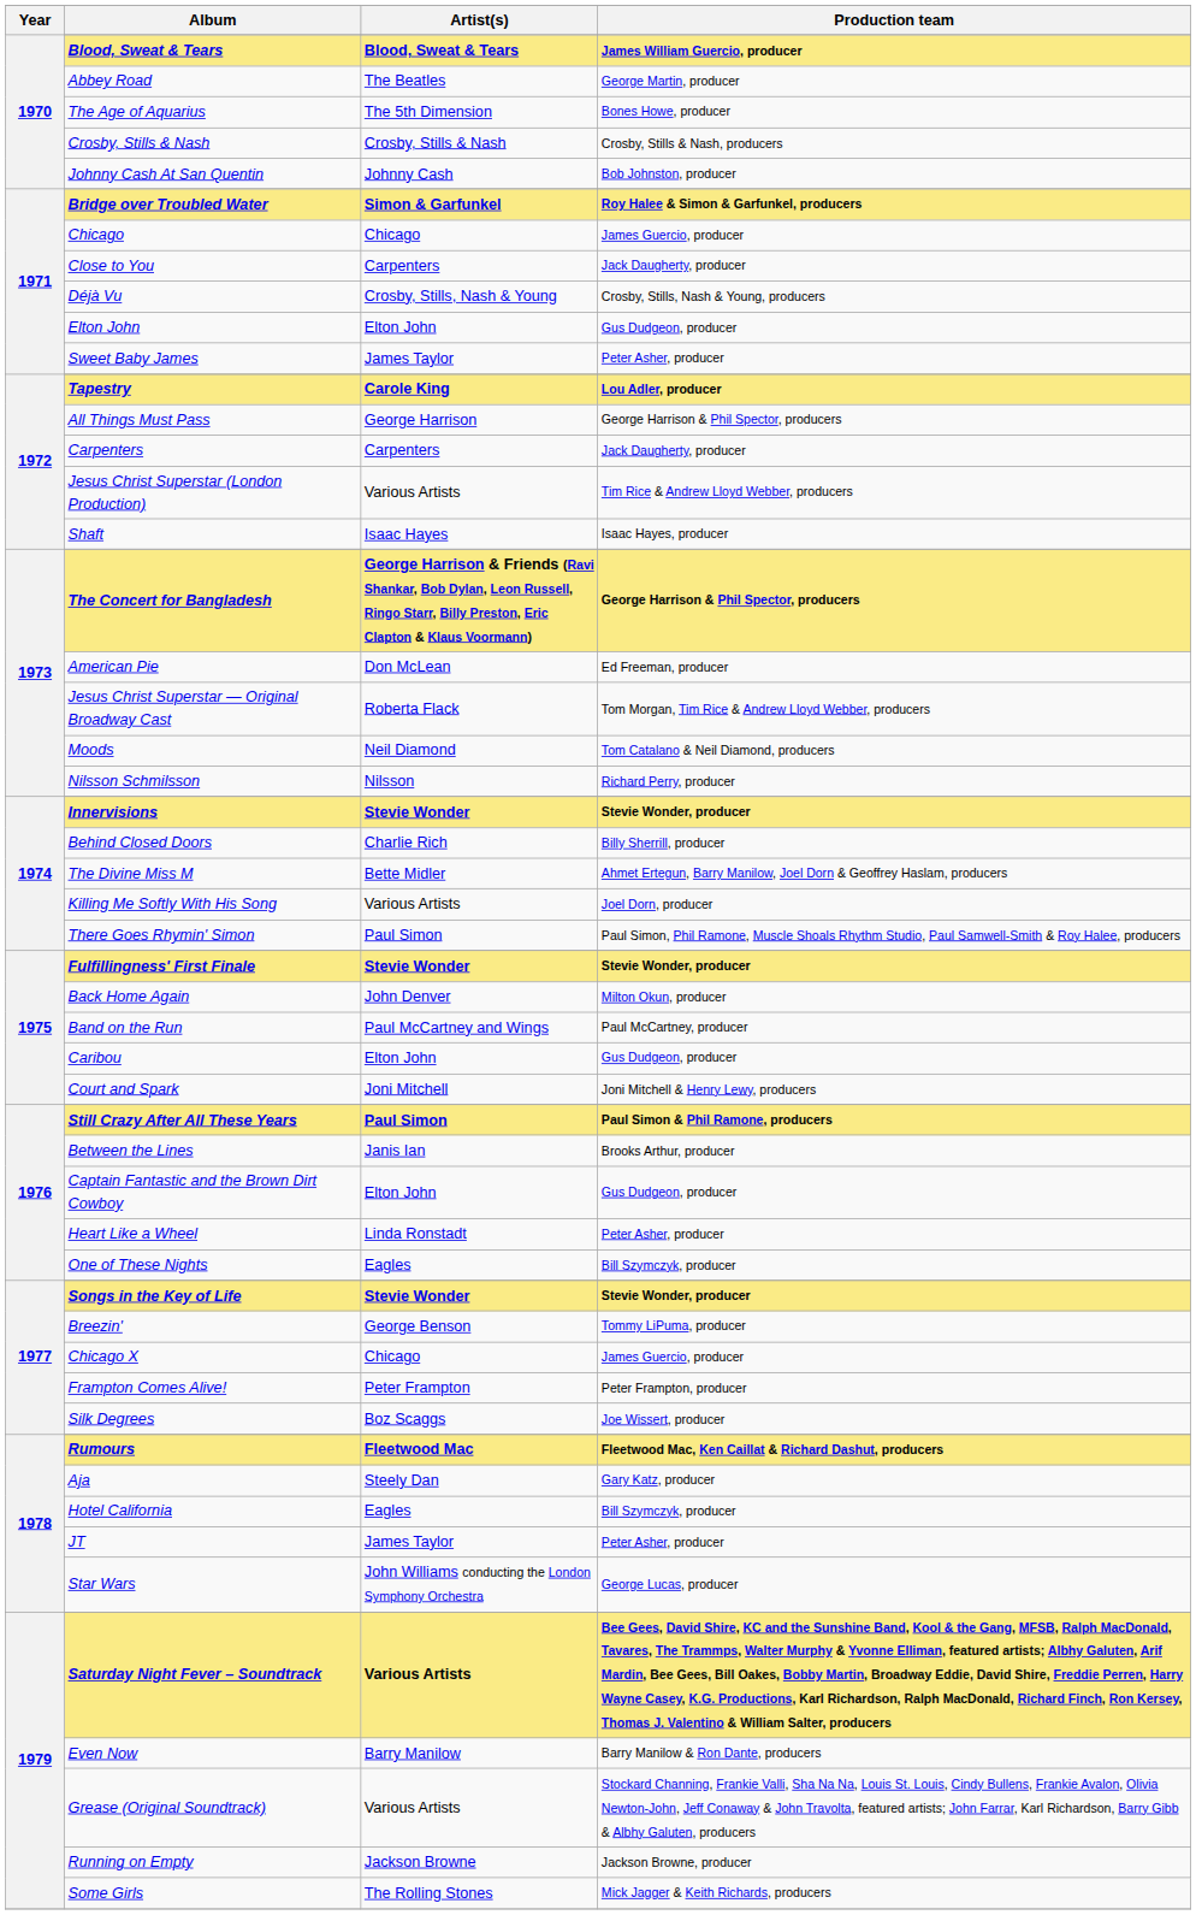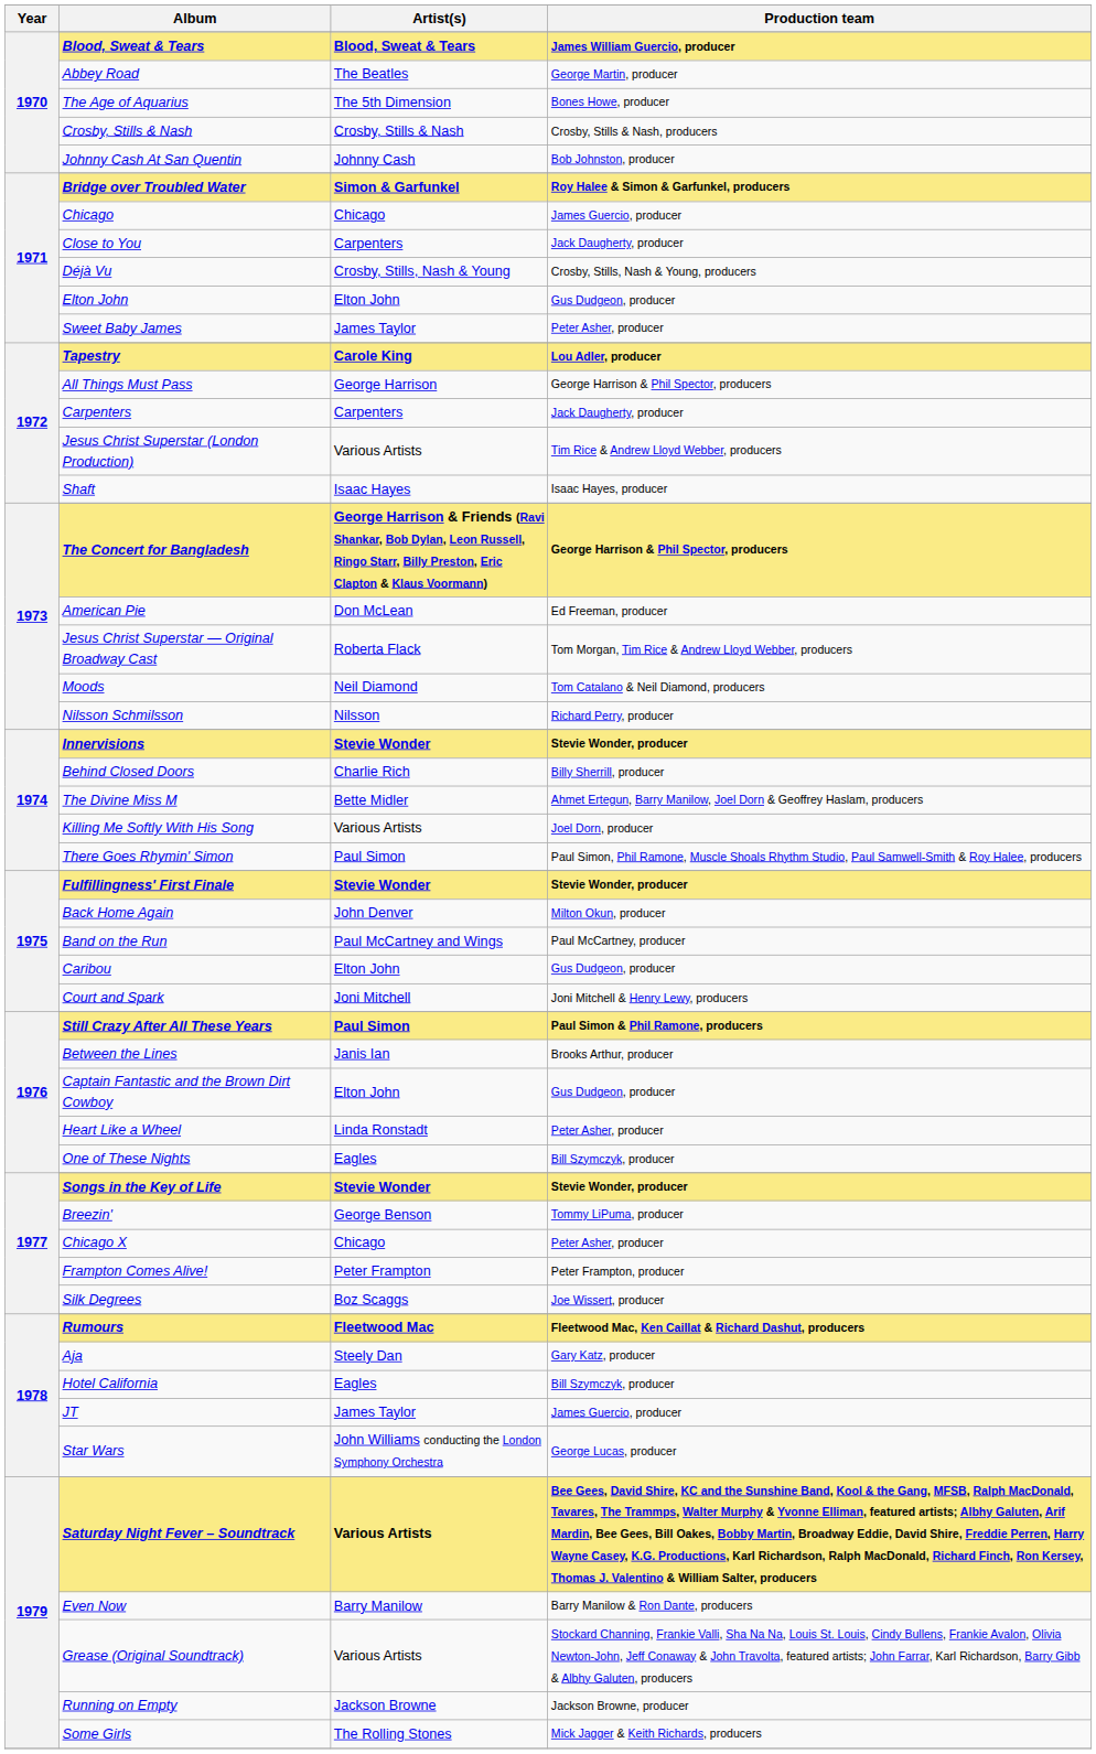 <table class="wikitable" style="font-size:1.00em; line-height:1.5em;">
 <tr bgcolor="#bebebe">
 </tr>
 <tr bgcolor="#bebebe">
 <th width="5%">Year</th>
 <th width="25%">Album</th>
 <th width="20%">Artist(s)</th>
 <th width="50%">Production team</th>
 </tr>
 <tr>
 <th rowspan="6" style="text-align:center;"><a href='#'>1970</a><br></th>
 </tr>
 <tr style="background:#FAEB86;">
 <td><em><a href='#'><strong>Blood, Sweat & Tears</strong></a></em></td>
 <td><strong><a href='#'>Blood, Sweat & Tears</a></strong></td>
 <td><small><strong><a href='#'>James William Guercio</a>, producer</strong> </small></td>
 </tr>
 <tr>
 <td><em><a href='#'>Abbey Road</a></em></td>
 <td><a href='#'>The Beatles</a></td>
 <td><small><a href='#'>George Martin</a>, producer</small></td>
 </tr>
 <tr>
 <td><em><a href='#'>The Age of Aquarius</a></em></td>
 <td><a href='#'>The 5th Dimension</a></td>
 <td><small><a href='#'>Bones Howe</a>, producer</small></td>
 </tr>
 <tr>
 <td><em><a href='#'>Crosby, Stills & Nash</a></em></td>
 <td><a href='#'>Crosby, Stills & Nash</a></td>
 <td><small>Crosby, Stills & Nash, producers</small></td>
 </tr>
 <tr>
 <td><em><a href='#'>Johnny Cash At San Quentin</a></em></td>
 <td><a href='#'>Johnny Cash</a></td>
 <td><small><a href='#'>Bob Johnston</a>, producer</small></td>
 </tr>
 <tr>
 <th rowspan="7" style="text-align:center;"><a href='#'>1971</a><br></th>
 </tr>
 <tr style="background:#FAEB86;">
 <td><strong><em><a href='#'>Bridge over Troubled Water</a></em></strong></td>
 <td><strong><a href='#'>Simon & Garfunkel</a></strong></td>
 <td><small><strong><a href='#'>Roy Halee</a> & Simon & Garfunkel, producers</strong></small></td>
 </tr>
 <tr>
 <td><em><a href='#'>Chicago</a></em></td>
 <td><a href='#'>Chicago</a></td>
 <td><small><a href='#'>James Guercio</a>, producer</small></td>
 </tr>
 <tr>
 <td><em><a href='#'>Close to You</a></em></td>
 <td><a href='#'>Carpenters</a></td>
 <td><small><a href='#'>Jack Daugherty</a>, producer</small></td>
 </tr>
 <tr>
 <td><em><a href='#'>Déjà Vu</a></em></td>
 <td><a href='#'>Crosby, Stills, Nash & Young</a></td>
 <td><small>Crosby, Stills, Nash & Young, producers</small></td>
 </tr>
 <tr>
 <td><em><a href='#'>Elton John</a></em></td>
 <td><a href='#'>Elton John</a></td>
 <td><small><a href='#'>Gus Dudgeon</a>, producer</small></td>
 </tr>
 <tr>
 <td><em><a href='#'>Sweet Baby James</a></em></td>
 <td><a href='#'>James Taylor</a></td>
 <td><small><a href='#'>Peter Asher</a>, producer</small></td>
 </tr>
 <tr>
 <th rowspan="6" style="text-align:center;"><a href='#'>1972</a><br></th>
 </tr>
 <tr style="background:#FAEB86;">
 <td><em><a href='#'><strong>Tapestry</strong></a></em></td>
 <td><strong><a href='#'>Carole King</a></strong></td>
 <td><small><strong><a href='#'>Lou Adler</a>, producer</strong> </small></td>
 </tr>
 <tr>
 <td><em><a href='#'>All Things Must Pass</a></em></td>
 <td><a href='#'>George Harrison</a></td>
 <td><small>George Harrison & <a href='#'>Phil Spector</a>, producers</small></td>
 </tr>
 <tr>
 <td><em><a href='#'>Carpenters</a></em></td>
 <td><a href='#'>Carpenters</a></td>
 <td><small><a href='#'>Jack Daugherty</a>, producer</small></td>
 </tr>
 <tr>
 <td><em><a href='#'>Jesus Christ Superstar (London Production)</a></em></td>
 <td>Various Artists</td>
 <td><small><a href='#'>Tim Rice</a> & <a href='#'>Andrew Lloyd Webber</a>, producers</small></td>
 </tr>
 <tr>
 <td><em><a href='#'>Shaft</a></em></td>
 <td><a href='#'>Isaac Hayes</a></td>
 <td><small>Isaac Hayes, producer</small></td>
 </tr>
 <tr>
 <th rowspan="6" style="text-align:center;"><a href='#'>1973</a><br></th>
 </tr>
 <tr style="background:#FAEB86;">
 <td><em><a href='#'><strong>The Concert for Bangladesh</strong></a></em></td>
 <td><strong><a href='#'>George Harrison</a> & Friends <small>(<a href='#'>Ravi Shankar</a>, <a href='#'>Bob Dylan</a>, <a href='#'>Leon Russell</a>, <a href='#'>Ringo Starr</a>, <a href='#'>Billy Preston</a>, <a href='#'>Eric Clapton</a> & <a href='#'>Klaus Voormann</a>) </small></strong></td>
 <td><small><strong>George Harrison & <a href='#'>Phil Spector</a>, producers</strong></small></td>
 </tr>
 <tr>
 <td><em><a href='#'>American Pie</a></em></td>
 <td><a href='#'>Don McLean</a></td>
 <td><small>Ed Freeman, producer </small></td>
 </tr>
 <tr>
 <td><em><a href='#'>Jesus Christ Superstar — Original Broadway Cast</a></em></td>
 <td><a href='#'>Roberta Flack</a></td>
 <td><small>Tom Morgan, <a href='#'>Tim Rice</a> & <a href='#'>Andrew Lloyd Webber</a>, producers</small></td>
 </tr>
 <tr>
 <td><em><a href='#'>Moods</a></em></td>
 <td><a href='#'>Neil Diamond</a></td>
 <td><small><a href='#'>Tom Catalano</a> & Neil Diamond, producers</small></td>
 </tr>
 <tr>
 <td><em><a href='#'>Nilsson Schmilsson</a></em></td>
 <td><a href='#'>Nilsson</a></td>
 <td><small><a href='#'>Richard Perry</a>, producer</small></td>
 </tr>
 <tr>
 <th rowspan="6" style="text-align:center;"><a href='#'>1974</a><br></th>
 </tr>
 <tr style="background:#FAEB86;">
 <td><strong><em><a href='#'>Innervisions</a></em></strong></td>
 <td><strong><a href='#'>Stevie Wonder</a></strong></td>
 <td><small><strong>Stevie Wonder, producer</strong></small></td>
 </tr>
 <tr>
 <td><em><a href='#'>Behind Closed Doors</a></em></td>
 <td><a href='#'>Charlie Rich</a></td>
 <td><small><a href='#'>Billy Sherrill</a>, producer</small></td>
 </tr>
 <tr>
 <td><em><a href='#'>The Divine Miss M</a></em></td>
 <td><a href='#'>Bette Midler</a></td>
 <td><small><a href='#'>Ahmet Ertegun</a>, <a href='#'>Barry Manilow</a>, <a href='#'>Joel Dorn</a> & Geoffrey Haslam, producers</small></td>
 </tr>
 <tr>
 <td><em><a href='#'>Killing Me Softly With His Song</a></em></td>
 <td>Various Artists</td>
 <td><small><a href='#'>Joel Dorn</a>, producer</small></td>
 </tr>
 <tr>
 <td><em><a href='#'>There Goes Rhymin' Simon</a></em></td>
 <td><a href='#'>Paul Simon</a></td>
 <td><small>Paul Simon, <a href='#'>Phil Ramone</a>, <a href='#'>Muscle Shoals Rhythm Studio</a>, <a href='#'>Paul Samwell-Smith</a> & <a href='#'>Roy Halee</a>, producers</small></td>
 </tr>
 <tr>
 <th rowspan="6" style="text-align:center;"><a href='#'>1975</a><br></th>
 </tr>
 <tr style="background:#FAEB86;">
 <td><strong><em><a href='#'>Fulfillingness' First Finale</a></em></strong></td>
 <td><strong><a href='#'>Stevie Wonder</a></strong></td>
 <td><small><strong>Stevie Wonder, producer</strong></small></td>
 </tr>
 <tr>
 <td><em><a href='#'>Back Home Again</a></em></td>
 <td><a href='#'>John Denver</a></td>
 <td><small><a href='#'>Milton Okun</a>, producer</small></td>
 </tr>
 <tr>
 <td><em><a href='#'>Band on the Run</a></em></td>
 <td><a href='#'>Paul McCartney and Wings</a></td>
 <td><small>Paul McCartney, producer</small></td>
 </tr>
 <tr>
 <td><em><a href='#'>Caribou</a></em></td>
 <td><a href='#'>Elton John</a></td>
 <td><small><a href='#'>Gus Dudgeon</a>, producer</small></td>
 </tr>
 <tr>
 <td><em><a href='#'>Court and Spark</a></em></td>
 <td><a href='#'>Joni Mitchell</a></td>
 <td><small>Joni Mitchell & <a href='#'>Henry Lewy</a>, producers</small></td>
 </tr>
 <tr>
 <th rowspan="6" style="text-align:center;"><a href='#'>1976</a><br></th>
 </tr>
 <tr style="background:#FAEB86;">
 <td><strong><em><a href='#'>Still Crazy After All These Years</a></em></strong></td>
 <td><strong><a href='#'>Paul Simon</a></strong></td>
 <td><small><strong>Paul Simon & <a href='#'>Phil Ramone</a>, producers</strong></small></td>
 </tr>
 <tr>
 <td><em><a href='#'>Between the Lines</a></em></td>
 <td><a href='#'>Janis Ian</a></td>
 <td><small>Brooks Arthur, producer</small></td>
 </tr>
 <tr>
 <td><em><a href='#'>Captain Fantastic and the Brown Dirt Cowboy</a></em></td>
 <td><a href='#'>Elton John</a></td>
 <td><small><a href='#'>Gus Dudgeon</a>, producer</small></td>
 </tr>
 <tr>
 <td><em><a href='#'>Heart Like a Wheel</a></em></td>
 <td><a href='#'>Linda Ronstadt</a></td>
 <td><small><a href='#'>Peter Asher</a>, producer</small></td>
 </tr>
 <tr>
 <td><em><a href='#'>One of These Nights</a></em></td>
 <td><a href='#'>Eagles</a></td>
 <td><small><a href='#'>Bill Szymczyk</a>, producer</small></td>
 </tr>
 <tr>
 <th rowspan="6" style="text-align:center;"><a href='#'>1977</a><br></th>
 </tr>
 <tr style="background:#FAEB86;">
 <td><strong><em><a href='#'>Songs in the Key of Life</a></em></strong></td>
 <td><strong><a href='#'>Stevie Wonder</a></strong></td>
 <td><small><strong>Stevie Wonder, producer</strong></small></td>
 </tr>
 <tr>
 <td><em><a href='#'>Breezin'</a></em></td>
 <td><a href='#'>George Benson</a></td>
 <td><small><a href='#'>Tommy LiPuma</a>, producer</small></td>
 </tr>
 <tr>
 <td><em><a href='#'>Chicago X</a></em></td>
 <td><a href='#'>Chicago</a></td>
-<td><small><a href='#'>James Guercio</a>, producer</small></td>
+<td><small><a href='#'>Peter Asher</a>, producer</small></td>
 </tr>
 <tr>
 <td><em><a href='#'>Frampton Comes Alive!</a></em></td>
 <td><a href='#'>Peter Frampton</a></td>
 <td><small>Peter Frampton, producer</small></td>
 </tr>
 <tr>
 <td><em><a href='#'>Silk Degrees</a></em></td>
 <td><a href='#'>Boz Scaggs</a></td>
 <td><small><a href='#'>Joe Wissert</a>, producer</small></td>
 </tr>
 <tr>
 <th rowspan="6" style="text-align:center;"><a href='#'>1978</a><br></th>
 </tr>
 <tr style="background:#FAEB86;">
 <td><em><a href='#'><strong>Rumours</strong></a></em></td>
 <td><strong><a href='#'>Fleetwood Mac</a></strong></td>
 <td><small><strong>Fleetwood Mac, <a href='#'>Ken Caillat</a> & <a href='#'>Richard Dashut</a>, producers</strong></small></td>
 </tr>
 <tr>
 <td><em><a href='#'>Aja</a></em></td>
 <td><a href='#'>Steely Dan</a></td>
 <td><small><a href='#'>Gary Katz</a>, producer</small></td>
 </tr>
 <tr>
 <td><em><a href='#'>Hotel California</a></em></td>
 <td><a href='#'>Eagles</a></td>
 <td><small><a href='#'>Bill Szymczyk</a>, producer</small></td>
 </tr>
 <tr>
 <td><em><a href='#'>JT</a></em></td>
 <td><a href='#'>James Taylor</a></td>
-<td><small><a href='#'>Peter Asher</a>, producer</small></td>
+<td><small><a href='#'>James Guercio</a>, producer</small></td>
 </tr>
 <tr>
 <td><em><a href='#'>Star Wars</a></em></td>
 <td><a href='#'>John Williams</a> <small>conducting the <a href='#'>London Symphony Orchestra</a></small></td>
 <td><small><a href='#'>George Lucas</a>, producer</small></td>
 </tr>
 <tr>
 <th rowspan="6" style="text-align:center;"><a href='#'>1979</a><br></th>
 </tr>
 <tr style="background:#FAEB86;">
 <td><em><a href='#'><strong>Saturday Night Fever – Soundtrack</strong></a></em></td>
 <td><strong>Various Artists</strong></td>
 <td><small><strong><a href='#'>Bee Gees</a>, <a href='#'>David Shire</a>, <a href='#'>KC and the Sunshine Band</a>, <a href='#'>Kool & the Gang</a>, <a href='#'>MFSB</a>, <a href='#'>Ralph MacDonald</a>, <a href='#'>Tavares</a>, <a href='#'>The Trammps</a>, <a href='#'>Walter Murphy</a> & <a href='#'>Yvonne Elliman</a>, featured artists; <a href='#'>Albhy Galuten</a>, <a href='#'>Arif Mardin</a>, Bee Gees, Bill Oakes, <a href='#'>Bobby Martin</a>, Broadway Eddie, David Shire, <a href='#'>Freddie Perren</a>, <a href='#'>Harry Wayne Casey</a>, <a href='#'>K.G. Productions</a>, Karl Richardson, Ralph MacDonald, <a href='#'>Richard Finch</a>, <a href='#'>Ron Kersey</a>, <a href='#'>Thomas J. Valentino</a> & William Salter, producers</strong></small></td>
 </tr>
 <tr>
 <td><em><a href='#'>Even Now</a></em></td>
 <td><a href='#'>Barry Manilow</a></td>
 <td><small>Barry Manilow & <a href='#'>Ron Dante</a>, producers</small></td>
 </tr>
 <tr>
 <td><em><a href='#'>Grease (Original Soundtrack)</a></em></td>
 <td>Various Artists</td>
 <td><small><a href='#'>Stockard Channing</a>, <a href='#'>Frankie Valli</a>, <a href='#'>Sha Na Na</a>, <a href='#'>Louis St. Louis</a>, <a href='#'>Cindy Bullens</a>, <a href='#'>Frankie Avalon</a>, <a href='#'>Olivia Newton-John</a>, <a href='#'>Jeff Conaway</a> & <a href='#'>John Travolta</a>, featured artists; <a href='#'>John Farrar</a>, Karl Richardson, <a href='#'>Barry Gibb</a> & <a href='#'>Albhy Galuten</a>, producers</small></td>
 </tr>
 <tr>
 <td><em><a href='#'>Running on Empty</a></em></td>
 <td><a href='#'>Jackson Browne</a></td>
 <td><small>Jackson Browne, producer</small></td>
 </tr>
 <tr>
 <td><em><a href='#'>Some Girls</a></em></td>
 <td><a href='#'>The Rolling Stones</a></td>
 <td><small><a href='#'>Mick Jagger</a> & <a href='#'>Keith Richards</a>, producers</small></td>
 </tr>
 <tr>
 </tr>
 </table>
